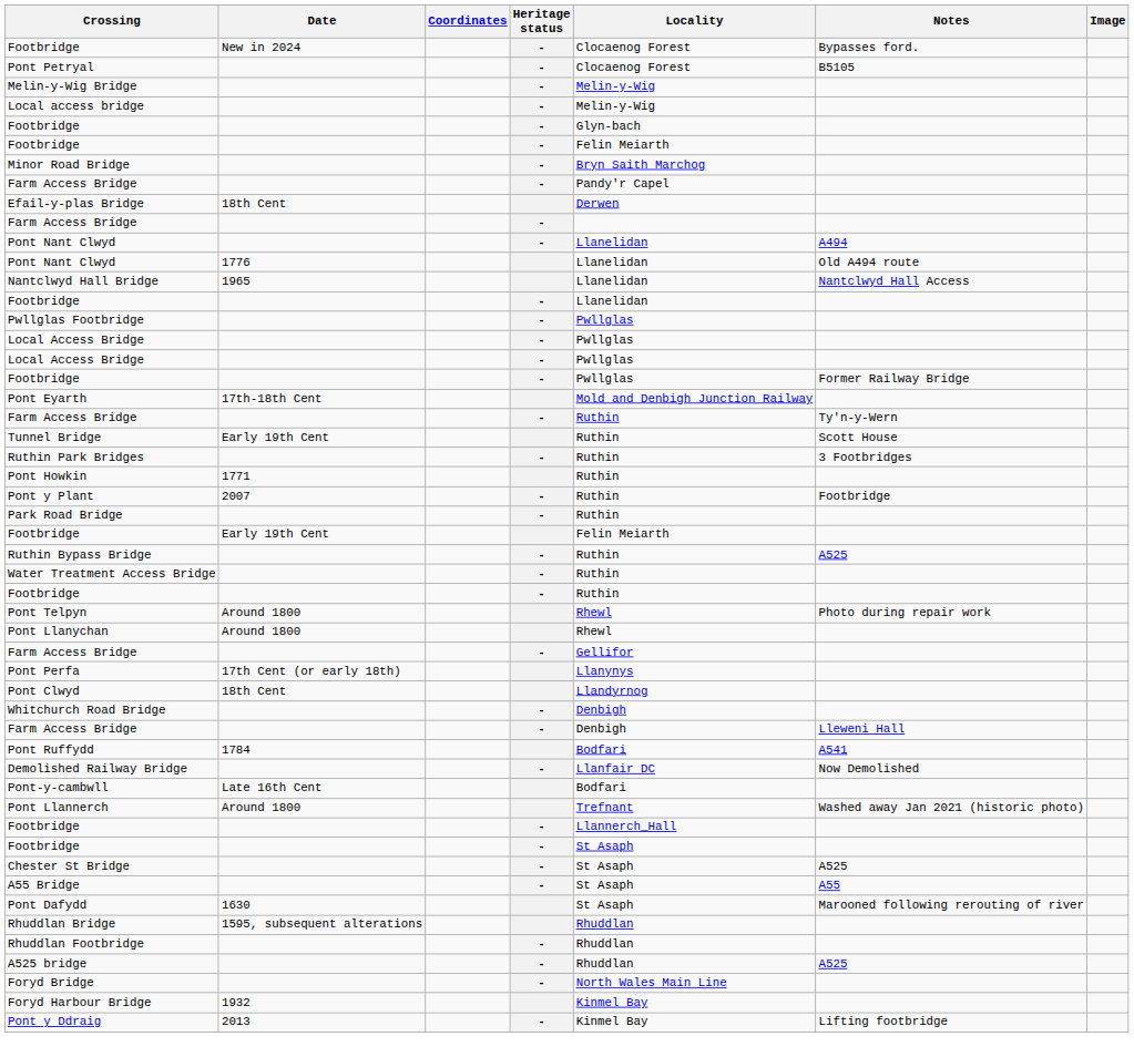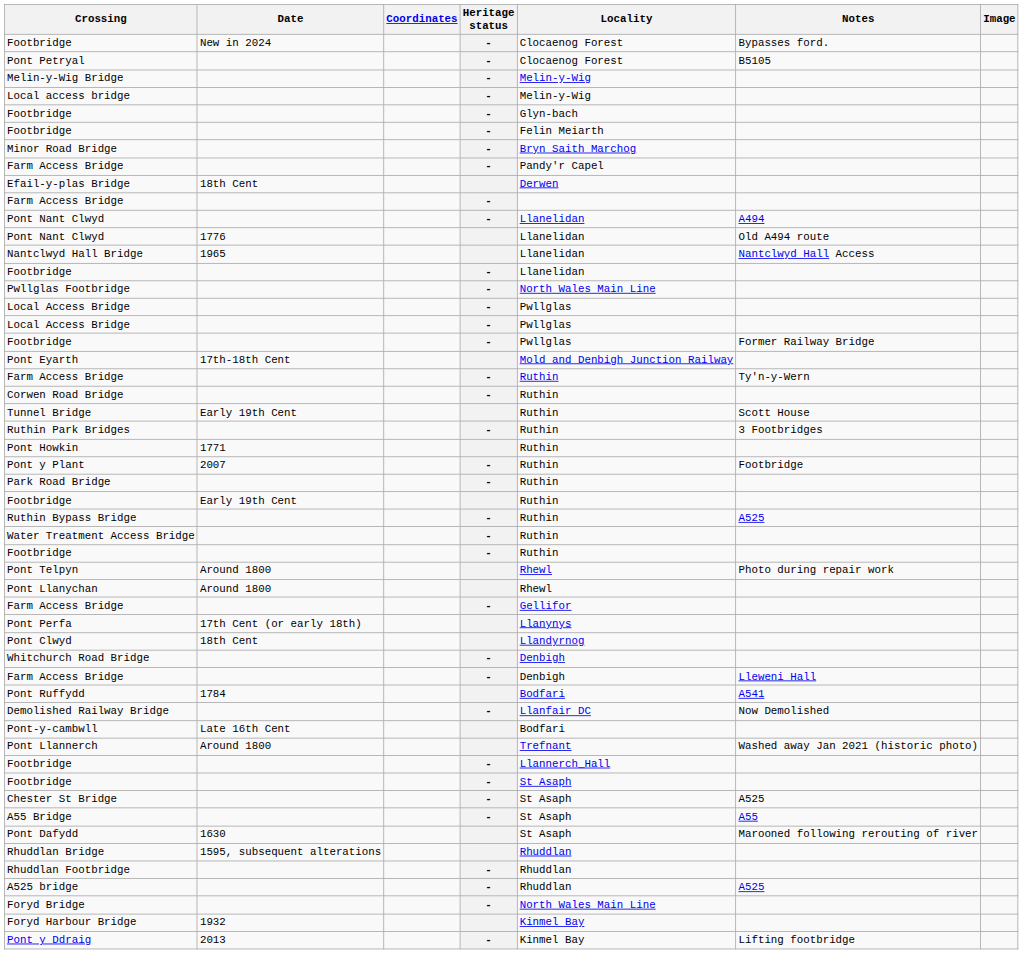 <table class="wikitable">
 <tr>
 <th>Crossing</th>
 <th>Date</th>
 <th><a href='#'>Coordinates</a></th>
 <th>Heritage<br>status</th>
 <th>Locality</th>
 <th>Notes</th>
 <th>Image</th>
 </tr>
 <tr>
 <td>Footbridge</td>
 <td>New in 2024</td>
 <td></td>
 <th>-</th>
 <td>Clocaenog Forest</td>
 <td>Bypasses ford.</td>
 <td></td>
 </tr>
 <tr>
 <td>Pont Petryal</td>
 <td></td>
 <td></td>
 <th>-</th>
 <td>Clocaenog Forest</td>
 <td>B5105</td>
 <td></td>
 </tr>
 <tr>
 <td>Melin-y-Wig Bridge</td>
 <td></td>
 <td></td>
 <th>-</th>
 <td><a href='#'>Melin-y-Wig</a></td>
 <td></td>
 <td></td>
 </tr>
 <tr>
 <td>Local access bridge</td>
 <td></td>
 <td></td>
 <th>-</th>
 <td>Melin-y-Wig</td>
 <td></td>
 <td></td>
 </tr>
 <tr>
 <td>Footbridge</td>
 <td></td>
 <td></td>
 <th>-</th>
 <td>Glyn-bach</td>
 <td></td>
 <td></td>
 </tr>
 <tr>
 <td>Footbridge</td>
 <td></td>
 <td></td>
 <th>-</th>
 <td>Felin Meiarth</td>
 <td></td>
 <td></td>
 </tr>
 <tr>
 <td>Minor Road Bridge</td>
 <td></td>
 <td></td>
 <th>-</th>
 <td><a href='#'>Bryn Saith Marchog</a></td>
 <td></td>
 <td></td>
 </tr>
 <tr>
 <td>Farm Access Bridge</td>
 <td></td>
 <td></td>
 <th>-</th>
 <td>Pandy'r Capel</td>
 <td></td>
 <td></td>
 </tr>
 <tr>
 <td>Efail-y-plas Bridge</td>
 <td>18th Cent</td>
 <td></td>
 <th></th>
 <td><a href='#'>Derwen</a></td>
 <td></td>
 <td></td>
 </tr>
 <tr>
 <td>Farm Access Bridge</td>
 <td></td>
 <td></td>
 <th>-</th>
 <td></td>
 <td></td>
 <td></td>
 </tr>
 <tr>
 <td>Pont Nant Clwyd</td>
 <td></td>
 <td></td>
 <th>-</th>
 <td><a href='#'>Llanelidan</a></td>
 <td><a href='#'>A494</a></td>
 <td></td>
 </tr>
 <tr>
 <td>Pont Nant Clwyd</td>
 <td>1776</td>
 <td></td>
 <th></th>
 <td>Llanelidan</td>
 <td>Old A494 route</td>
 <td></td>
 </tr>
 <tr>
 <td>Nantclwyd Hall Bridge</td>
 <td>1965</td>
 <td></td>
 <th></th>
 <td>Llanelidan</td>
 <td><a href='#'>Nantclwyd Hall</a> Access</td>
 <td></td>
 </tr>
 <tr>
 <td>Footbridge</td>
 <td></td>
 <td></td>
 <th>-</th>
 <td>Llanelidan</td>
 <td></td>
 <td></td>
 </tr>
 <tr>
 <td>Pwllglas Footbridge</td>
 <td></td>
 <td></td>
 <th>-</th>
-<td><a href='#'>Pwllglas</a></td>
+<td><a href='#'>North Wales Main Line</a></td>
 <td></td>
 <td></td>
 </tr>
 <tr>
 <td>Local Access Bridge</td>
 <td></td>
 <td></td>
 <th>-</th>
 <td>Pwllglas</td>
 <td></td>
 <td></td>
 </tr>
 <tr>
 <td>Local Access Bridge</td>
 <td></td>
 <td></td>
 <th>-</th>
 <td>Pwllglas</td>
 <td></td>
 <td></td>
 </tr>
 <tr>
 <td>Footbridge</td>
 <td></td>
 <td></td>
 <th>-</th>
 <td>Pwllglas</td>
 <td>Former Railway Bridge</td>
 <td></td>
 </tr>
 <tr>
 <td>Pont Eyarth</td>
 <td>17th-18th Cent</td>
 <td></td>
 <th></th>
 <td><a href='#'>Mold and Denbigh Junction Railway</a></td>
 <td></td>
 <td></td>
 </tr>
 <tr>
 <td>Farm Access Bridge</td>
 <td></td>
 <td></td>
 <th>-</th>
 <td><a href='#'>Ruthin</a></td>
 <td>Ty'n-y-Wern</td>
+<td></td>
+</tr>
+<tr>
+<td>Corwen Road Bridge</td>
+<td></td>
+<td></td>
+<th>-</th>
+<td>Ruthin</td>
+<td></td>
 <td></td>
 </tr>
 <tr>
 <td>Tunnel Bridge</td>
 <td>Early 19th Cent</td>
 <td></td>
 <th></th>
 <td>Ruthin</td>
 <td>Scott House</td>
 <td></td>
 </tr>
 <tr>
 <td>Ruthin Park Bridges</td>
 <td></td>
 <td></td>
 <th>-</th>
 <td>Ruthin</td>
 <td>3 Footbridges</td>
 <td></td>
 </tr>
 <tr>
 <td>Pont Howkin</td>
 <td>1771</td>
 <td></td>
 <th></th>
 <td>Ruthin</td>
 <td></td>
 <td></td>
 </tr>
 <tr>
 <td>Pont y Plant</td>
 <td>2007</td>
 <td></td>
 <th>-</th>
 <td>Ruthin</td>
 <td>Footbridge</td>
 <td></td>
 </tr>
 <tr>
 <td>Park Road Bridge</td>
 <td></td>
 <td></td>
 <th>-</th>
 <td>Ruthin</td>
 <td></td>
 <td></td>
 </tr>
 <tr>
 <td>Footbridge</td>
 <td>Early 19th Cent</td>
 <td></td>
 <th></th>
-<td>Felin Meiarth</td>
+<td>Ruthin</td>
 <td></td>
 <td></td>
 </tr>
 <tr>
 <td>Ruthin Bypass Bridge</td>
 <td></td>
 <td></td>
 <th>-</th>
 <td>Ruthin</td>
 <td><a href='#'>A525</a></td>
 <td></td>
 </tr>
 <tr>
 <td>Water Treatment Access Bridge</td>
 <td></td>
 <td></td>
 <th>-</th>
 <td>Ruthin</td>
 <td></td>
 <td></td>
 </tr>
 <tr>
 <td>Footbridge</td>
 <td></td>
 <td></td>
 <th>-</th>
 <td>Ruthin</td>
 <td></td>
 <td></td>
 </tr>
 <tr>
 <td>Pont Telpyn</td>
 <td>Around 1800</td>
 <td></td>
 <th></th>
 <td><a href='#'>Rhewl</a></td>
 <td>Photo during repair work</td>
 <td></td>
 </tr>
 <tr>
 <td>Pont Llanychan</td>
 <td>Around 1800</td>
 <td></td>
 <th></th>
 <td>Rhewl</td>
 <td></td>
 <td></td>
 </tr>
 <tr>
 <td>Farm Access Bridge</td>
 <td></td>
 <td></td>
 <th>-</th>
 <td><a href='#'>Gellifor</a></td>
 <td></td>
 <td></td>
 </tr>
 <tr>
 <td>Pont Perfa</td>
 <td>17th Cent (or early 18th)</td>
 <td></td>
 <th></th>
 <td><a href='#'>Llanynys</a></td>
 <td></td>
 <td></td>
 </tr>
 <tr>
 <td>Pont Clwyd</td>
 <td>18th Cent</td>
 <td></td>
 <th></th>
 <td><a href='#'>Llandyrnog</a></td>
 <td></td>
 <td></td>
 </tr>
 <tr>
 <td>Whitchurch Road Bridge</td>
 <td></td>
 <td></td>
 <th>-</th>
 <td><a href='#'>Denbigh</a></td>
 <td></td>
 <td></td>
 </tr>
 <tr>
 <td>Farm Access Bridge</td>
 <td></td>
 <td></td>
 <th>-</th>
 <td>Denbigh</td>
 <td><a href='#'>Lleweni Hall</a></td>
 <td></td>
 </tr>
 <tr>
 <td>Pont Ruffydd</td>
 <td>1784</td>
 <td></td>
 <th></th>
 <td><a href='#'>Bodfari</a></td>
 <td><a href='#'>A541</a></td>
 <td></td>
 </tr>
 <tr>
 <td>Demolished Railway Bridge</td>
 <td></td>
 <td></td>
 <th>-</th>
 <td><a href='#'>Llanfair DC</a></td>
 <td>Now Demolished</td>
 <td></td>
 </tr>
 <tr>
 <td>Pont-y-cambwll</td>
 <td>Late 16th Cent</td>
 <td></td>
 <th></th>
 <td>Bodfari</td>
 <td></td>
 <td></td>
 </tr>
 <tr>
 <td>Pont Llannerch</td>
 <td>Around 1800</td>
 <td></td>
 <th></th>
 <td><a href='#'>Trefnant</a></td>
 <td>Washed away Jan 2021 (historic photo)</td>
 <td></td>
 </tr>
 <tr>
 <td>Footbridge</td>
 <td></td>
 <td></td>
 <th>-</th>
 <td><a href='#'>Llannerch_Hall</a></td>
 <td></td>
 <td></td>
 </tr>
 <tr>
 <td>Footbridge</td>
 <td></td>
 <td></td>
 <th>-</th>
 <td><a href='#'>St Asaph</a></td>
 <td></td>
 <td></td>
 </tr>
 <tr>
 <td>Chester St Bridge</td>
 <td></td>
 <td></td>
 <th>-</th>
 <td>St Asaph</td>
 <td>A525</td>
 <td></td>
 </tr>
 <tr>
 <td>A55 Bridge</td>
 <td></td>
 <td></td>
 <th>-</th>
 <td>St Asaph</td>
 <td><a href='#'>A55</a></td>
 <td></td>
 </tr>
 <tr>
 <td>Pont Dafydd</td>
 <td>1630</td>
 <td></td>
 <th></th>
 <td>St Asaph</td>
 <td>Marooned following rerouting of river</td>
 <td></td>
 </tr>
 <tr>
 <td>Rhuddlan Bridge</td>
 <td>1595, subsequent alterations</td>
 <td></td>
 <th></th>
 <td><a href='#'>Rhuddlan</a></td>
 <td></td>
 <td></td>
 </tr>
 <tr>
 <td>Rhuddlan Footbridge</td>
 <td></td>
 <td></td>
 <th>-</th>
 <td>Rhuddlan</td>
 <td></td>
 <td></td>
 </tr>
 <tr>
 <td>A525 bridge</td>
 <td></td>
 <td></td>
 <th>-</th>
 <td>Rhuddlan</td>
 <td><a href='#'>A525</a></td>
 <td></td>
 </tr>
 <tr>
 <td>Foryd Bridge</td>
 <td></td>
 <td></td>
 <th>-</th>
 <td><a href='#'>North Wales Main Line</a></td>
 <td></td>
 <td></td>
 </tr>
 <tr>
 <td>Foryd Harbour Bridge</td>
 <td>1932</td>
 <td></td>
 <th></th>
 <td><a href='#'>Kinmel Bay</a></td>
 <td></td>
 <td></td>
 </tr>
 <tr>
 <td><a href='#'>Pont y Ddraig</a></td>
 <td>2013</td>
 <td></td>
 <th>-</th>
 <td>Kinmel Bay</td>
 <td>Lifting footbridge</td>
 <td></td>
 </tr>
 </table>
